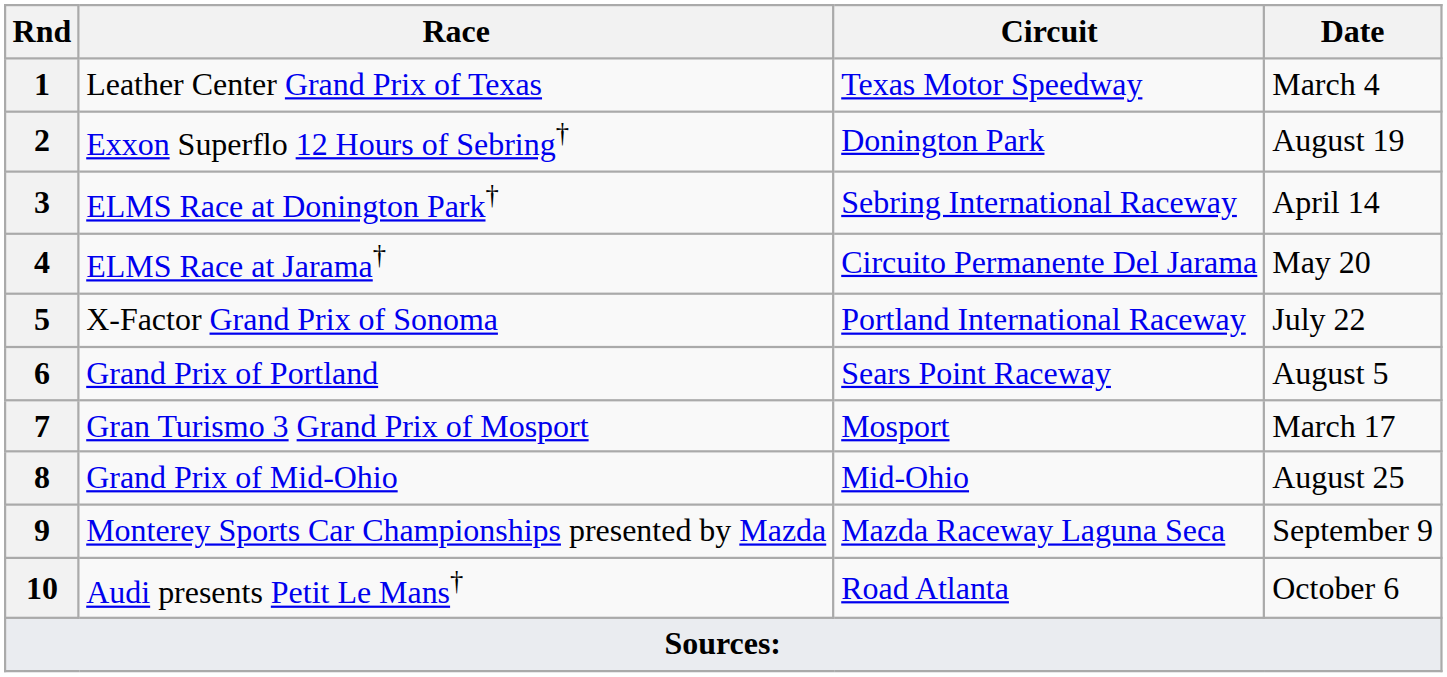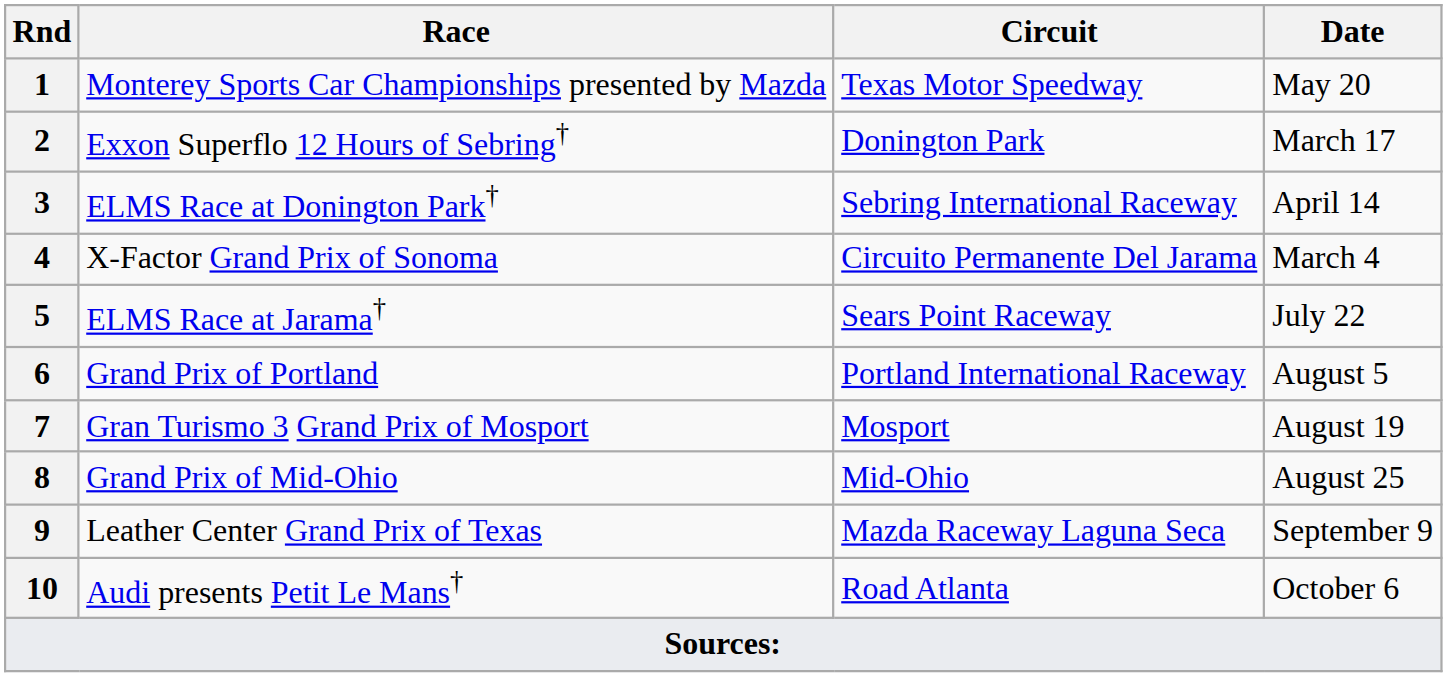 <table class="wikitable" style="font-size: 90%;">
 <tr>
 <th>Rnd</th>
 <th>Race</th>
 <th>Circuit</th>
 <th>Date</th>
 </tr>
 <tr>
 <th>1</th>
-<td> Leather Center <a href='#'>Grand Prix of Texas</a></td>
+<td> <a href='#'>Monterey Sports Car Championships</a> presented by <a href='#'>Mazda</a></td>
 <td><a href='#'>Texas Motor Speedway</a></td>
-<td>March 4</td>
+<td>May 20</td>
 </tr>
 <tr>
 <th>2</th>
 <td> <a href='#'>Exxon</a> Superflo <a href='#'>12 Hours of Sebring</a><sup>†</sup></td>
 <td><a href='#'>Donington Park</a></td>
-<td>August 19</td>
+<td>March 17</td>
 </tr>
 <tr>
 <th>3</th>
 <td> <a href='#'>ELMS Race at Donington Park</a><sup>†</sup></td>
 <td><a href='#'>Sebring International Raceway</a></td>
 <td>April 14</td>
 </tr>
 <tr>
 <th>4</th>
-<td> <a href='#'>ELMS Race at Jarama</a><sup>†</sup></td>
+<td> X-Factor <a href='#'>Grand Prix of Sonoma</a></td>
 <td><a href='#'>Circuito Permanente Del Jarama</a></td>
-<td>May 20</td>
+<td>March 4</td>
 </tr>
 <tr>
 <th>5</th>
-<td> X-Factor <a href='#'>Grand Prix of Sonoma</a></td>
-<td><a href='#'>Portland International Raceway</a></td>
+<td> <a href='#'>ELMS Race at Jarama</a><sup>†</sup></td>
+<td><a href='#'>Sears Point Raceway</a></td>
 <td>July 22</td>
 </tr>
 <tr>
 <th>6</th>
 <td> <a href='#'>Grand Prix of Portland</a></td>
-<td><a href='#'>Sears Point Raceway</a></td>
+<td><a href='#'>Portland International Raceway</a></td>
 <td>August 5</td>
 </tr>
 <tr>
 <th>7</th>
 <td> <a href='#'>Gran Turismo 3</a> <a href='#'>Grand Prix of Mosport</a></td>
 <td><a href='#'>Mosport</a></td>
-<td>March 17</td>
+<td>August 19</td>
 </tr>
 <tr>
 <th>8</th>
 <td> <a href='#'>Grand Prix of Mid-Ohio</a></td>
 <td><a href='#'>Mid-Ohio</a></td>
 <td>August 25</td>
 </tr>
 <tr>
 <th>9</th>
-<td> <a href='#'>Monterey Sports Car Championships</a> presented by <a href='#'>Mazda</a></td>
+<td> Leather Center <a href='#'>Grand Prix of Texas</a></td>
 <td><a href='#'>Mazda Raceway Laguna Seca</a></td>
 <td>September 9</td>
 </tr>
 <tr>
 <th>10</th>
 <td> <a href='#'>Audi</a> presents <a href='#'>Petit Le Mans</a><sup>†</sup></td>
 <td><a href='#'>Road Atlanta</a></td>
 <td>October 6</td>
 </tr>
 <tr class="sortbottom">
 <td colspan="4" style="background-color:#EAECF0;text-align:center"><strong>Sources:</strong></td>
 </tr>
 </table>
